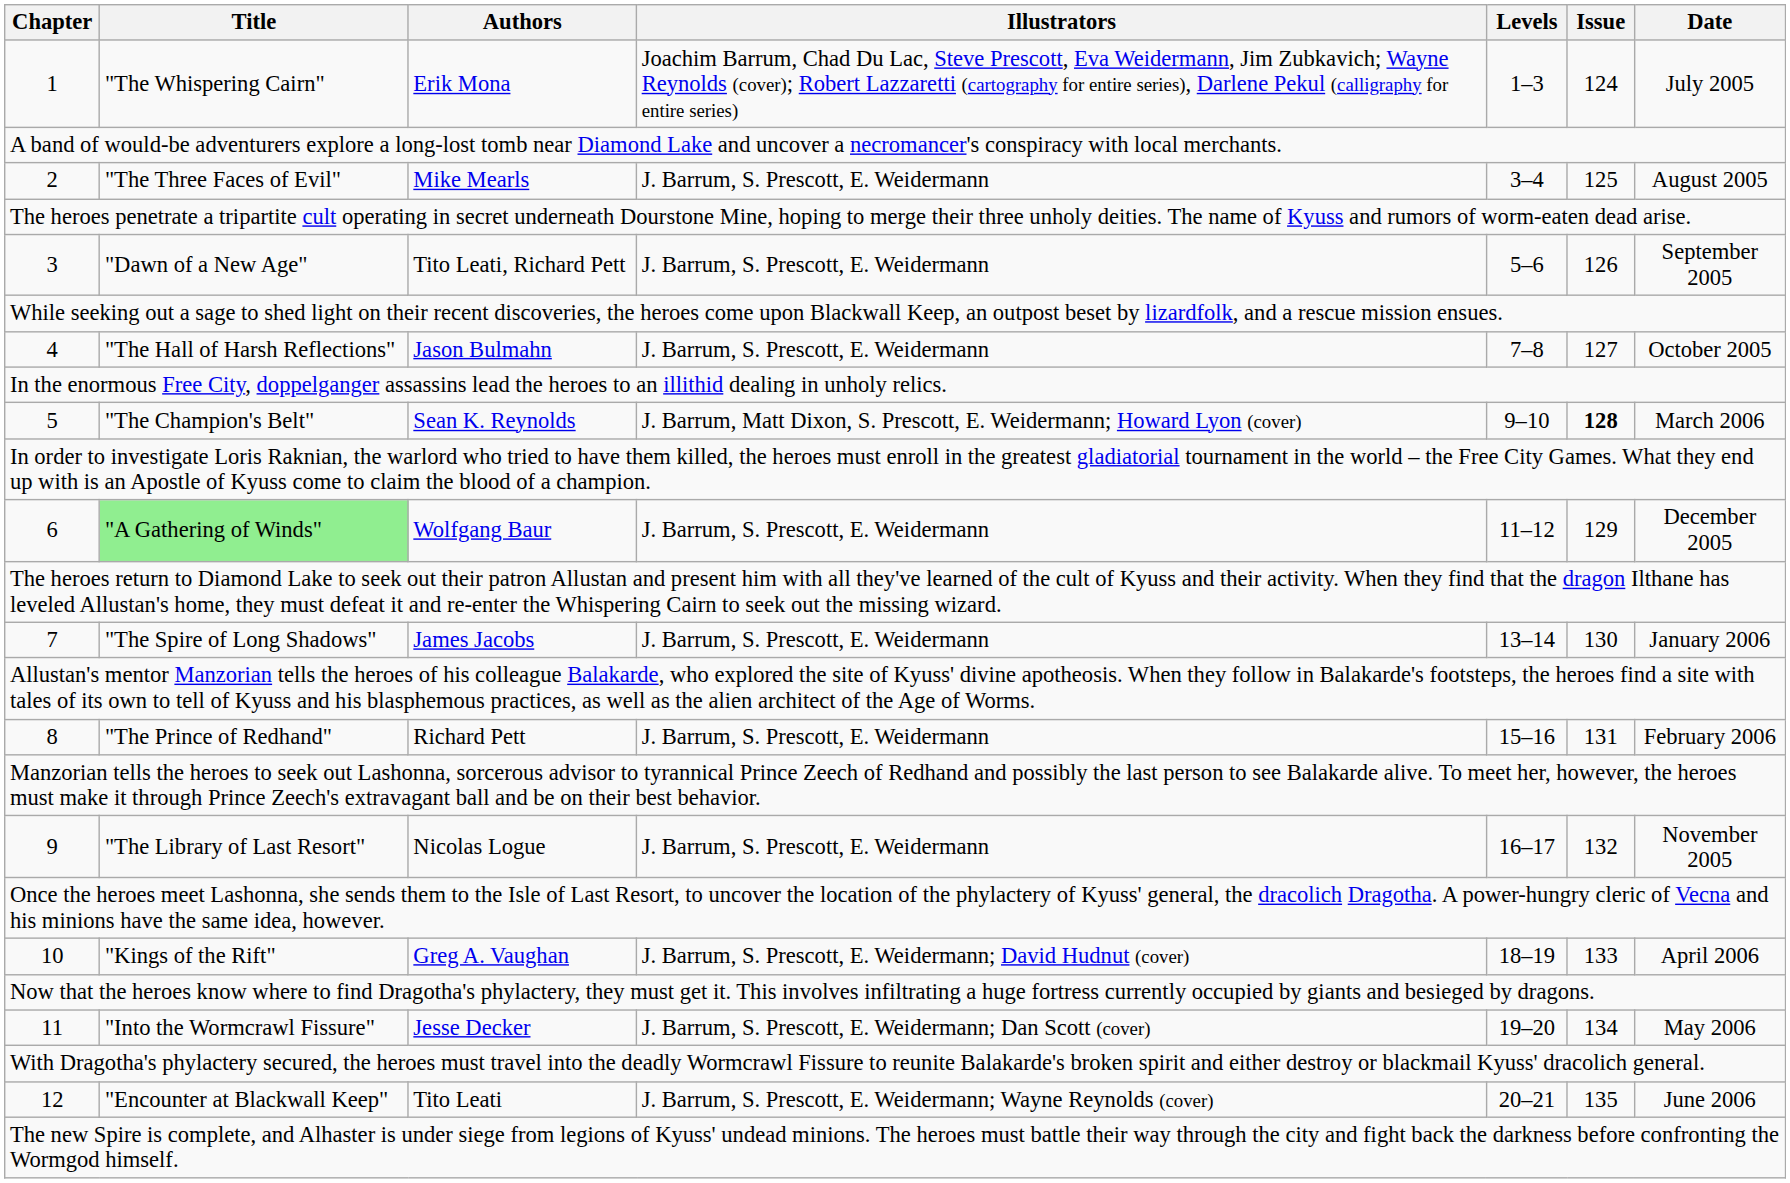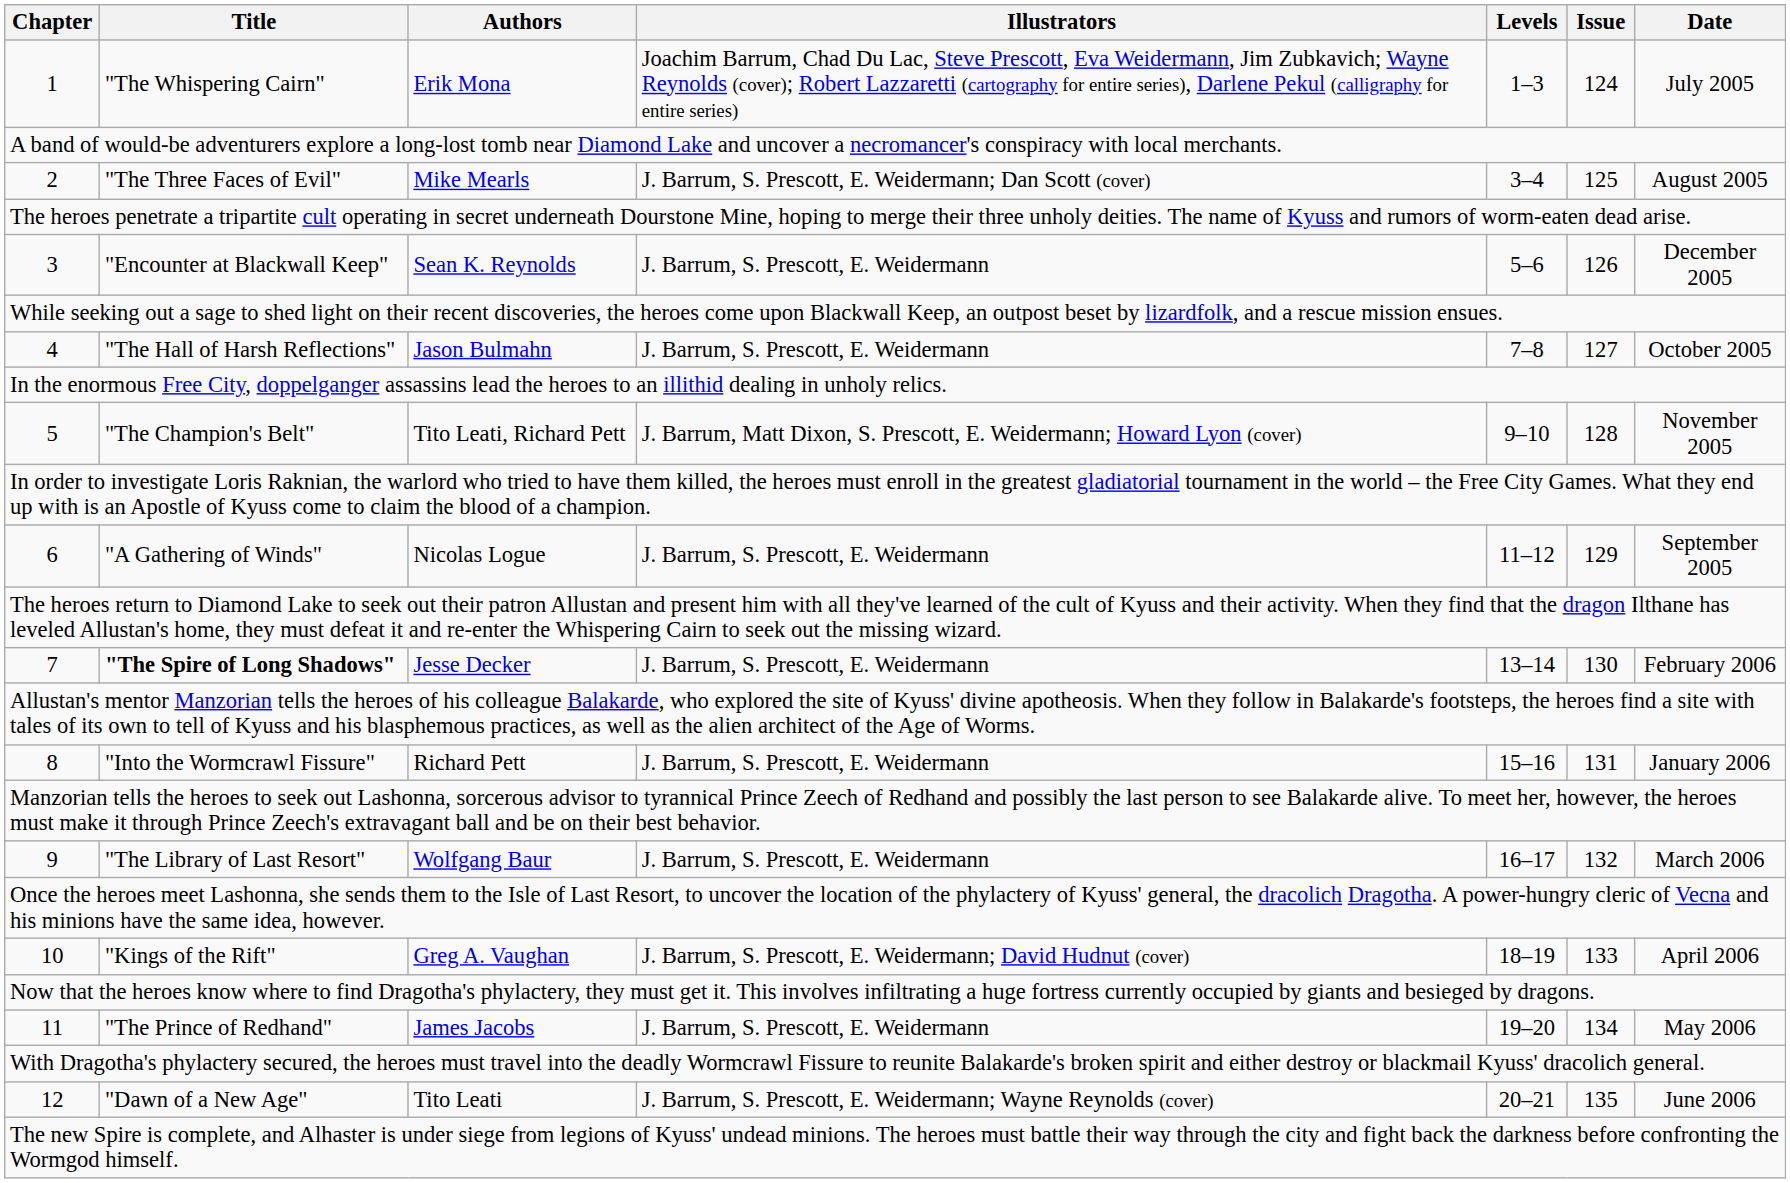 <table class="wikitable" style="width:100%;">
 <tr>
 <th width="60">Chapter</th>
 <th>Title</th>
 <th>Authors</th>
 <th>Illustrators</th>
 <th width="50">Levels</th>
 <th width="40">Issue</th>
 <th width="100">Date</th>
 </tr>
 <tr>
 <td style="text-align: center;">1</td>
 <td>"The Whispering Cairn"</td>
 <td><a href='#'>Erik Mona</a></td>
 <td>Joachim Barrum, Chad Du Lac, <a href='#'>Steve Prescott</a>, <a href='#'>Eva Weidermann</a>, Jim Zubkavich;  <a href='#'>Wayne Reynolds</a> <small>(cover)</small>; <a href='#'>Robert Lazzaretti</a> <small>(<a href='#'>cartography</a> for entire series)</small>, <a href='#'>Darlene Pekul</a> <small>(<a href='#'>calligraphy</a> for entire series)</small></td>
 <td style="text-align: center;">1–3</td>
 <td style="text-align: center;">124</td>
 <td style="text-align: center;">July 2005</td>
 </tr>
 <tr>
 <td colspan="7">A band of would-be adventurers explore a long-lost tomb near <a href='#'>Diamond Lake</a> and uncover a <a href='#'>necromancer</a>'s conspiracy with local merchants.</td>
 </tr>
 <tr>
 <td style="text-align: center;">2</td>
 <td>"The Three Faces of Evil"</td>
 <td><a href='#'>Mike Mearls</a></td>
-<td>J. Barrum, S. Prescott, E. Weidermann</td>
+<td>J. Barrum, S. Prescott, E. Weidermann; Dan Scott <small>(cover)</small></td>
 <td style="text-align: center;">3–4</td>
 <td style="text-align: center;">125</td>
 <td style="text-align: center;">August 2005</td>
 </tr>
 <tr>
 <td colspan="7">The heroes penetrate a tripartite <a href='#'>cult</a> operating in secret underneath Dourstone Mine, hoping to merge their three unholy deities. The name of <a href='#'>Kyuss</a> and rumors of worm-eaten dead arise.</td>
 </tr>
 <tr>
 <td style="text-align: center;">3</td>
-<td>"Dawn of a New Age"</td>
-<td style=white-space:nowrap>Tito Leati, Richard Pett</td>
+<td>"Encounter at Blackwall Keep"</td>
+<td><a href='#'>Sean K. Reynolds</a></td>
 <td>J. Barrum, S. Prescott, E. Weidermann</td>
 <td style="text-align: center;">5–6</td>
 <td style="text-align: center;">126</td>
-<td style="text-align: center;">September 2005</td>
+<td style="text-align: center;">December 2005</td>
 </tr>
 <tr>
 <td colspan="7">While seeking out a sage to shed light on their recent discoveries, the heroes come upon Blackwall Keep, an outpost beset by <a href='#'>lizardfolk</a>, and a rescue mission ensues.</td>
 </tr>
 <tr>
 <td style="text-align: center;">4</td>
 <td style=white-space:nowrap>"The Hall of Harsh Reflections"</td>
 <td><a href='#'>Jason Bulmahn</a></td>
 <td>J. Barrum, S. Prescott, E. Weidermann</td>
 <td style="text-align: center;">7–8</td>
 <td style="text-align: center;">127</td>
 <td style="text-align: center;">October 2005</td>
 </tr>
 <tr>
 <td colspan="7">In the enormous <a href='#'>Free City</a>, <a href='#'>doppelganger</a> assassins lead the heroes to an <a href='#'>illithid</a> dealing in unholy relics.</td>
 </tr>
 <tr>
 <td style="text-align: center;">5</td>
 <td>"The Champion's Belt"</td>
-<td><a href='#'>Sean K. Reynolds</a></td>
+<td style=white-space:nowrap>Tito Leati, Richard Pett</td>
 <td>J. Barrum, Matt Dixon, S. Prescott, E. Weidermann; <a href='#'>Howard Lyon</a> <small>(cover)</small></td>
 <td style="text-align: center;">9–10</td>
-<td style="text-align: center;"><strong>128</strong></td>
-<td style="text-align: center;">March 2006</td>
+<td style="text-align: center;">128</td>
+<td style="text-align: center;">November 2005</td>
 </tr>
 <tr>
 <td colspan="7">In order to investigate Loris Raknian, the warlord who tried to have them killed, the heroes must enroll in the greatest <a href='#'>gladiatorial</a> tournament in the world – the Free City Games. What they end up with is an Apostle of Kyuss come to claim the blood of a champion.</td>
 </tr>
 <tr>
 <td style="text-align: center;">6</td>
-<td style="background: lightgreen;">"A Gathering of Winds"</td>
-<td><a href='#'>Wolfgang Baur</a></td>
+<td>"A Gathering of Winds"</td>
+<td>Nicolas Logue</td>
 <td>J. Barrum, S. Prescott, E. Weidermann</td>
 <td style="text-align: center;">11–12</td>
 <td style="text-align: center;">129</td>
-<td style="text-align: center;">December 2005</td>
+<td style="text-align: center;">September 2005</td>
 </tr>
 <tr>
 <td colspan="7">The heroes return to Diamond Lake to seek out their patron Allustan and present him with all they've learned of the cult of Kyuss and their activity. When they find that the <a href='#'>dragon</a> Ilthane has leveled Allustan's home, they must defeat it and re-enter the Whispering Cairn to seek out the missing wizard.</td>
 </tr>
 <tr>
 <td style="text-align: center;">7</td>
-<td>"The Spire of Long Shadows"</td>
-<td><a href='#'>James Jacobs</a></td>
+<td><strong>"The Spire of Long Shadows"</strong></td>
+<td><a href='#'>Jesse Decker</a></td>
 <td>J. Barrum, S. Prescott, E. Weidermann</td>
 <td style="text-align: center;">13–14</td>
 <td style="text-align: center;">130</td>
-<td style="text-align: center;">January 2006</td>
+<td style="text-align: center;">February 2006</td>
 </tr>
 <tr>
 <td colspan="7">Allustan's mentor <a href='#'>Manzorian</a> tells the heroes of his colleague <a href='#'>Balakarde</a>, who explored the site of Kyuss' divine apotheosis. When they follow in Balakarde's footsteps, the heroes find a site with tales of its own to tell of Kyuss and his blasphemous practices, as well as the alien architect of the Age of Worms.</td>
 </tr>
 <tr>
 <td style="text-align: center;">8</td>
-<td>"The Prince of Redhand"</td>
+<td>"Into the Wormcrawl Fissure"</td>
 <td>Richard Pett</td>
 <td>J. Barrum, S. Prescott, E. Weidermann</td>
 <td style="text-align: center;">15–16</td>
 <td style="text-align: center;">131</td>
-<td style="text-align: center;">February 2006</td>
+<td style="text-align: center;">January 2006</td>
 </tr>
 <tr>
 <td colspan="7">Manzorian tells the heroes to seek out Lashonna, sorcerous advisor to tyrannical Prince Zeech of Redhand and possibly the last person to see Balakarde alive. To meet her, however, the heroes must make it through Prince Zeech's extravagant ball and be on their best behavior.</td>
 </tr>
 <tr>
 <td style="text-align: center;">9</td>
 <td>"The Library of Last Resort"</td>
-<td>Nicolas Logue</td>
+<td><a href='#'>Wolfgang Baur</a></td>
 <td>J. Barrum, S. Prescott, E. Weidermann</td>
 <td style="text-align: center;">16–17</td>
 <td style="text-align: center;">132</td>
-<td style="text-align: center;">November 2005</td>
+<td style="text-align: center;">March 2006</td>
 </tr>
 <tr>
 <td colspan="7">Once the heroes meet Lashonna, she sends them to the Isle of Last Resort, to uncover the location of the phylactery of Kyuss' general, the <a href='#'>dracolich</a> <a href='#'>Dragotha</a>. A power-hungry cleric of <a href='#'>Vecna</a> and his minions have the same idea, however.</td>
 </tr>
 <tr>
 <td style="text-align: center;">10</td>
 <td>"Kings of the Rift"</td>
 <td><a href='#'>Greg A. Vaughan</a></td>
 <td>J. Barrum, S. Prescott, E. Weidermann; <a href='#'>David Hudnut</a> <small>(cover)</small></td>
 <td style="text-align: center;">18–19</td>
 <td style="text-align: center;">133</td>
 <td style="text-align: center;">April 2006</td>
 </tr>
 <tr>
 <td colspan="7">Now that the heroes know where to find Dragotha's phylactery, they must get it. This involves infiltrating a huge fortress currently occupied by giants and besieged by dragons.</td>
 </tr>
 <tr>
 <td style="text-align: center;">11</td>
-<td>"Into the Wormcrawl Fissure"</td>
-<td><a href='#'>Jesse Decker</a></td>
-<td>J. Barrum, S. Prescott, E. Weidermann; Dan Scott <small>(cover)</small></td>
+<td>"The Prince of Redhand"</td>
+<td><a href='#'>James Jacobs</a></td>
+<td>J. Barrum, S. Prescott, E. Weidermann</td>
 <td style="text-align: center;">19–20</td>
 <td style="text-align: center;">134</td>
 <td style="text-align: center;">May 2006</td>
 </tr>
 <tr>
 <td colspan="7">With Dragotha's phylactery secured, the heroes must travel into the deadly Wormcrawl Fissure to reunite Balakarde's broken spirit and either destroy or blackmail Kyuss' dracolich general.</td>
 </tr>
 <tr>
 <td style="text-align: center;">12</td>
-<td>"Encounter at Blackwall Keep"</td>
+<td>"Dawn of a New Age"</td>
 <td>Tito Leati</td>
 <td>J. Barrum, S. Prescott, E. Weidermann; Wayne Reynolds <small>(cover)</small></td>
 <td style="text-align: center;">20–21</td>
 <td style="text-align: center;">135</td>
 <td style="text-align: center;">June 2006</td>
 </tr>
 <tr>
 <td colspan="7">The new Spire is complete, and Alhaster is under siege from legions of Kyuss' undead minions. The heroes must battle their way through the city and fight back the darkness before confronting the Wormgod himself.</td>
 </tr>
 </table>
